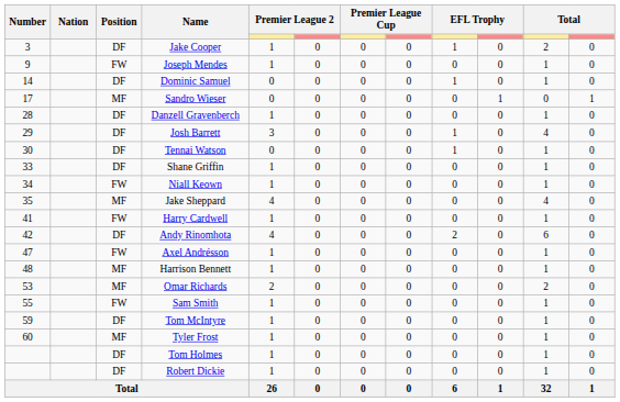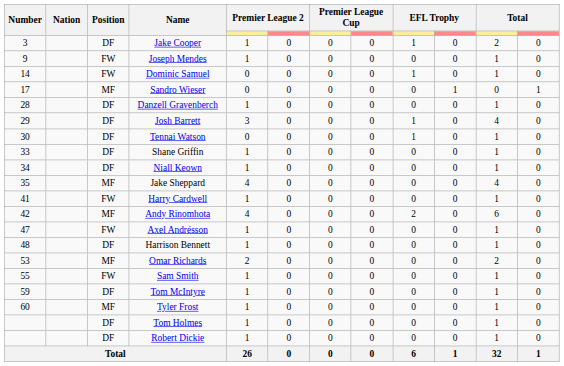 <table class="wikitable" style="font-size: 95%; text-align: center">
 <tr>
 <th rowspan=2 width=60>Number</th>
 <th rowspan=2 width=60>Nation</th>
 <th rowspan=2 width=60>Position</th>
 <th rowspan=2 width=150>Name</th>
 <th colspan=2>Premier League 2</th>
 <th colspan=2>Premier League Cup</th>
 <th colspan=2>EFL Trophy</th>
 <th colspan=2>Total</th>
 </tr>
 <tr>
 <th style="width:60px; background:#fe9;"></th>
 <th style="width:60px; background:#ff8888;"></th>
 <th style="width:60px; background:#fe9;"></th>
 <th style="width:60px; background:#ff8888;"></th>
 <th style="width:60px; background:#fe9;"></th>
 <th style="width:60px; background:#ff8888;"></th>
 <th style="width:60px; background:#fe9;"></th>
 <th style="width:60px; background:#ff8888;"></th>
 </tr>
 <tr>
 <td>3</td>
 <td></td>
 <td>DF</td>
 <td><a href='#'>Jake Cooper</a></td>
 <td>1</td>
 <td>0</td>
 <td>0</td>
 <td>0</td>
 <td>1</td>
 <td>0</td>
 <td>2</td>
 <td>0</td>
 </tr>
 <tr>
 <td>9</td>
 <td></td>
 <td>FW</td>
 <td><a href='#'>Joseph Mendes</a></td>
 <td>1</td>
 <td>0</td>
 <td>0</td>
 <td>0</td>
 <td>0</td>
 <td>0</td>
 <td>1</td>
 <td>0</td>
 </tr>
 <tr>
 <td>14</td>
 <td></td>
-<td>DF</td>
+<td>FW</td>
 <td><a href='#'>Dominic Samuel</a></td>
 <td>0</td>
 <td>0</td>
 <td>0</td>
 <td>0</td>
 <td>1</td>
 <td>0</td>
 <td>1</td>
 <td>0</td>
 </tr>
 <tr>
 <td>17</td>
 <td></td>
 <td>MF</td>
 <td><a href='#'>Sandro Wieser</a></td>
 <td>0</td>
 <td>0</td>
 <td>0</td>
 <td>0</td>
 <td>0</td>
 <td>1</td>
 <td>0</td>
 <td>1</td>
 </tr>
 <tr>
 <td>28</td>
 <td></td>
 <td>DF</td>
 <td><a href='#'>Danzell Gravenberch</a></td>
 <td>1</td>
 <td>0</td>
 <td>0</td>
 <td>0</td>
 <td>0</td>
 <td>0</td>
 <td>1</td>
 <td>0</td>
 </tr>
 <tr>
 <td>29</td>
 <td></td>
 <td>DF</td>
 <td><a href='#'>Josh Barrett</a></td>
 <td>3</td>
 <td>0</td>
 <td>0</td>
 <td>0</td>
 <td>1</td>
 <td>0</td>
 <td>4</td>
 <td>0</td>
 </tr>
 <tr>
 <td>30</td>
 <td></td>
 <td>DF</td>
 <td><a href='#'>Tennai Watson</a></td>
 <td>0</td>
 <td>0</td>
 <td>0</td>
 <td>0</td>
 <td>1</td>
 <td>0</td>
 <td>1</td>
 <td>0</td>
 </tr>
 <tr>
 <td>33</td>
 <td></td>
 <td>DF</td>
 <td>Shane Griffin</td>
 <td>1</td>
 <td>0</td>
 <td>0</td>
 <td>0</td>
 <td>0</td>
 <td>0</td>
 <td>1</td>
 <td>0</td>
 </tr>
 <tr>
 <td>34</td>
 <td></td>
-<td>FW</td>
+<td>DF</td>
 <td><a href='#'>Niall Keown</a></td>
 <td>1</td>
 <td>0</td>
 <td>0</td>
 <td>0</td>
 <td>0</td>
 <td>0</td>
 <td>1</td>
 <td>0</td>
 </tr>
 <tr>
 <td>35</td>
 <td></td>
 <td>MF</td>
 <td>Jake Sheppard</td>
 <td>4</td>
 <td>0</td>
 <td>0</td>
 <td>0</td>
 <td>0</td>
 <td>0</td>
 <td>4</td>
 <td>0</td>
 </tr>
 <tr>
 <td>41</td>
 <td></td>
 <td>FW</td>
 <td><a href='#'>Harry Cardwell</a></td>
 <td>1</td>
 <td>0</td>
 <td>0</td>
 <td>0</td>
 <td>0</td>
 <td>0</td>
 <td>1</td>
 <td>0</td>
 </tr>
 <tr>
 <td>42</td>
 <td></td>
-<td>DF</td>
+<td>MF</td>
 <td><a href='#'>Andy Rinomhota</a></td>
 <td>4</td>
 <td>0</td>
 <td>0</td>
 <td>0</td>
 <td>2</td>
 <td>0</td>
 <td>6</td>
 <td>0</td>
 </tr>
 <tr>
 <td>47</td>
 <td></td>
 <td>FW</td>
 <td><a href='#'>Axel Andrésson</a></td>
 <td>1</td>
 <td>0</td>
 <td>0</td>
 <td>0</td>
 <td>0</td>
 <td>0</td>
 <td>1</td>
 <td>0</td>
 </tr>
 <tr>
 <td>48</td>
 <td></td>
-<td>MF</td>
+<td>DF</td>
 <td>Harrison Bennett</td>
 <td>1</td>
 <td>0</td>
 <td>0</td>
 <td>0</td>
 <td>0</td>
 <td>0</td>
 <td>1</td>
 <td>0</td>
 </tr>
 <tr>
 <td>53</td>
 <td></td>
 <td>MF</td>
 <td><a href='#'>Omar Richards</a></td>
 <td>2</td>
 <td>0</td>
 <td>0</td>
 <td>0</td>
 <td>0</td>
 <td>0</td>
 <td>2</td>
 <td>0</td>
 </tr>
 <tr>
 <td>55</td>
 <td></td>
 <td>FW</td>
 <td><a href='#'>Sam Smith</a></td>
 <td>1</td>
 <td>0</td>
 <td>0</td>
 <td>0</td>
 <td>0</td>
 <td>0</td>
 <td>1</td>
 <td>0</td>
 </tr>
 <tr>
 <td>59</td>
 <td></td>
 <td>DF</td>
 <td><a href='#'>Tom McIntyre</a></td>
 <td>1</td>
 <td>0</td>
 <td>0</td>
 <td>0</td>
 <td>0</td>
 <td>0</td>
 <td>1</td>
 <td>0</td>
 </tr>
 <tr>
 <td>60</td>
 <td></td>
 <td>MF</td>
 <td><a href='#'>Tyler Frost</a></td>
 <td>1</td>
 <td>0</td>
 <td>0</td>
 <td>0</td>
 <td>0</td>
 <td>0</td>
 <td>1</td>
 <td>0</td>
 </tr>
 <tr>
 <td></td>
 <td></td>
 <td>DF</td>
 <td><a href='#'>Tom Holmes</a></td>
 <td>1</td>
 <td>0</td>
 <td>0</td>
 <td>0</td>
 <td>0</td>
 <td>0</td>
 <td>1</td>
 <td>0</td>
 </tr>
 <tr>
 <td></td>
 <td></td>
 <td>DF</td>
 <td><a href='#'>Robert Dickie</a></td>
 <td>1</td>
 <td>0</td>
 <td>0</td>
 <td>0</td>
 <td>0</td>
 <td>0</td>
 <td>1</td>
 <td>0</td>
 </tr>
 <tr>
 <th colspan=4>Total</th>
 <th>26</th>
 <th>0</th>
 <th>0</th>
 <th>0</th>
 <th>6</th>
 <th>1</th>
 <th>32</th>
 <th>1</th>
 </tr>
 </table>
